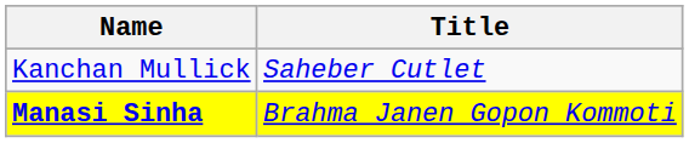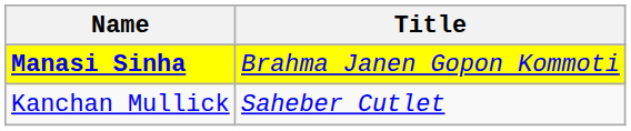 <table class="wikitable">
 <tr>
 <th>Name</th>
 <th>Title</th>
 </tr>
 <tr>
+<td style="background:#FFFF00"><strong><a href='#'>Manasi Sinha</a></strong></td>
+<td style="background:#FFFF00"><em><a href='#'>Brahma Janen Gopon Kommoti</a></em></td>
+</tr>
+<tr>
 <td><a href='#'>Kanchan Mullick</a></td>
 <td><em><a href='#'>Saheber Cutlet</a></em></td>
 </tr>
-<tr>
-<td style="background:#FFFF00"><strong><a href='#'>Manasi Sinha</a></strong></td>
-<td style="background:#FFFF00"><em><a href='#'>Brahma Janen Gopon Kommoti</a></em></td>
-</tr>
 </table>
